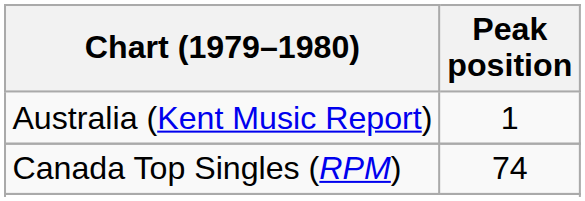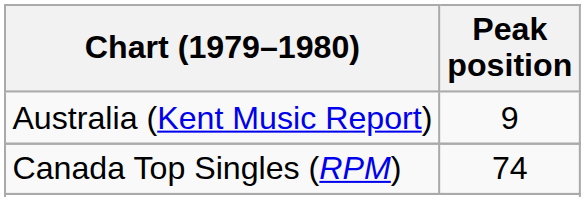 <table class="wikitable sortable">
 <tr>
 <th>Chart (1979–1980)</th>
 <th>Peak<br>position</th>
 </tr>
 <tr>
 <td style="text-align:left;">Australia (<a href='#'>Kent Music Report</a>)</td>
-<td style="text-align:center;">1</td>
+<td style="text-align:center;">9</td>
 </tr>
 <tr>
 </tr>
 <tr>
 <td style="text-align:left;">Canada Top Singles (<em><a href='#'>RPM</a></em>)</td>
 <td style="text-align:center;">74</td>
 </tr>
 <tr>
 </tr>
 <tr>
 </tr>
 <tr>
 </tr>
 <tr>
 </tr>
 <tr>
 </tr>
 <tr>
 </tr>
 <tr>
 </tr>
 <tr>
 </tr>
 </table>
